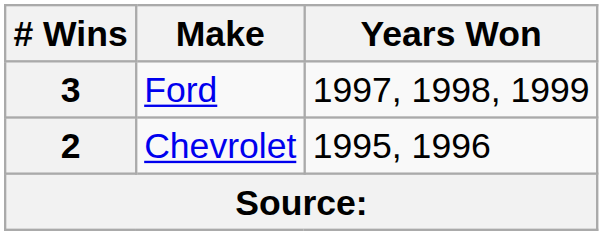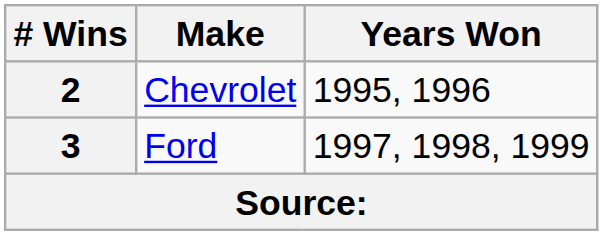 <table class="wikitable" style="font-size: 95%;">
 <tr>
 <th># Wins</th>
 <th>Make</th>
 <th>Years Won</th>
 </tr>
 <tr>
+<th>2</th>
+<td> <a href='#'>Chevrolet</a></td>
+<td>1995, 1996</td>
+</tr>
+<tr>
 <th>3</th>
 <td> <a href='#'>Ford</a></td>
 <td>1997, 1998, 1999</td>
 </tr>
 <tr>
-<th>2</th>
-<td> <a href='#'>Chevrolet</a></td>
-<td>1995, 1996</td>
-</tr>
-<tr>
 <th colspan=3>Source:</th>
 </tr>
 </table>
